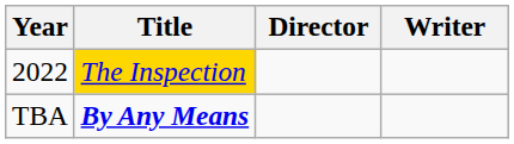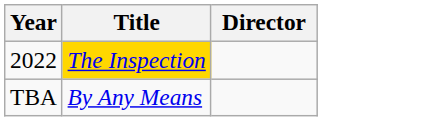 <table class="wikitable">
 <tr>
 <th>Year</th>
 <th>Title</th>
 <th width=65>Director</th>
-<th width=65>Writer</th>
 </tr>
 <tr>
 <td>2022</td>
 <td style="background: gold;"><em><a href='#'>The Inspection</a></em></td>
 <td></td>
-<td></td>
 </tr>
 <tr>
 <td>TBA</td>
-<td><strong><em><a href='#'>By Any Means</a></em></strong></td>
-<td></td>
+<td><em><a href='#'>By Any Means</a></em></td>
 <td></td>
 </tr>
 </table>
